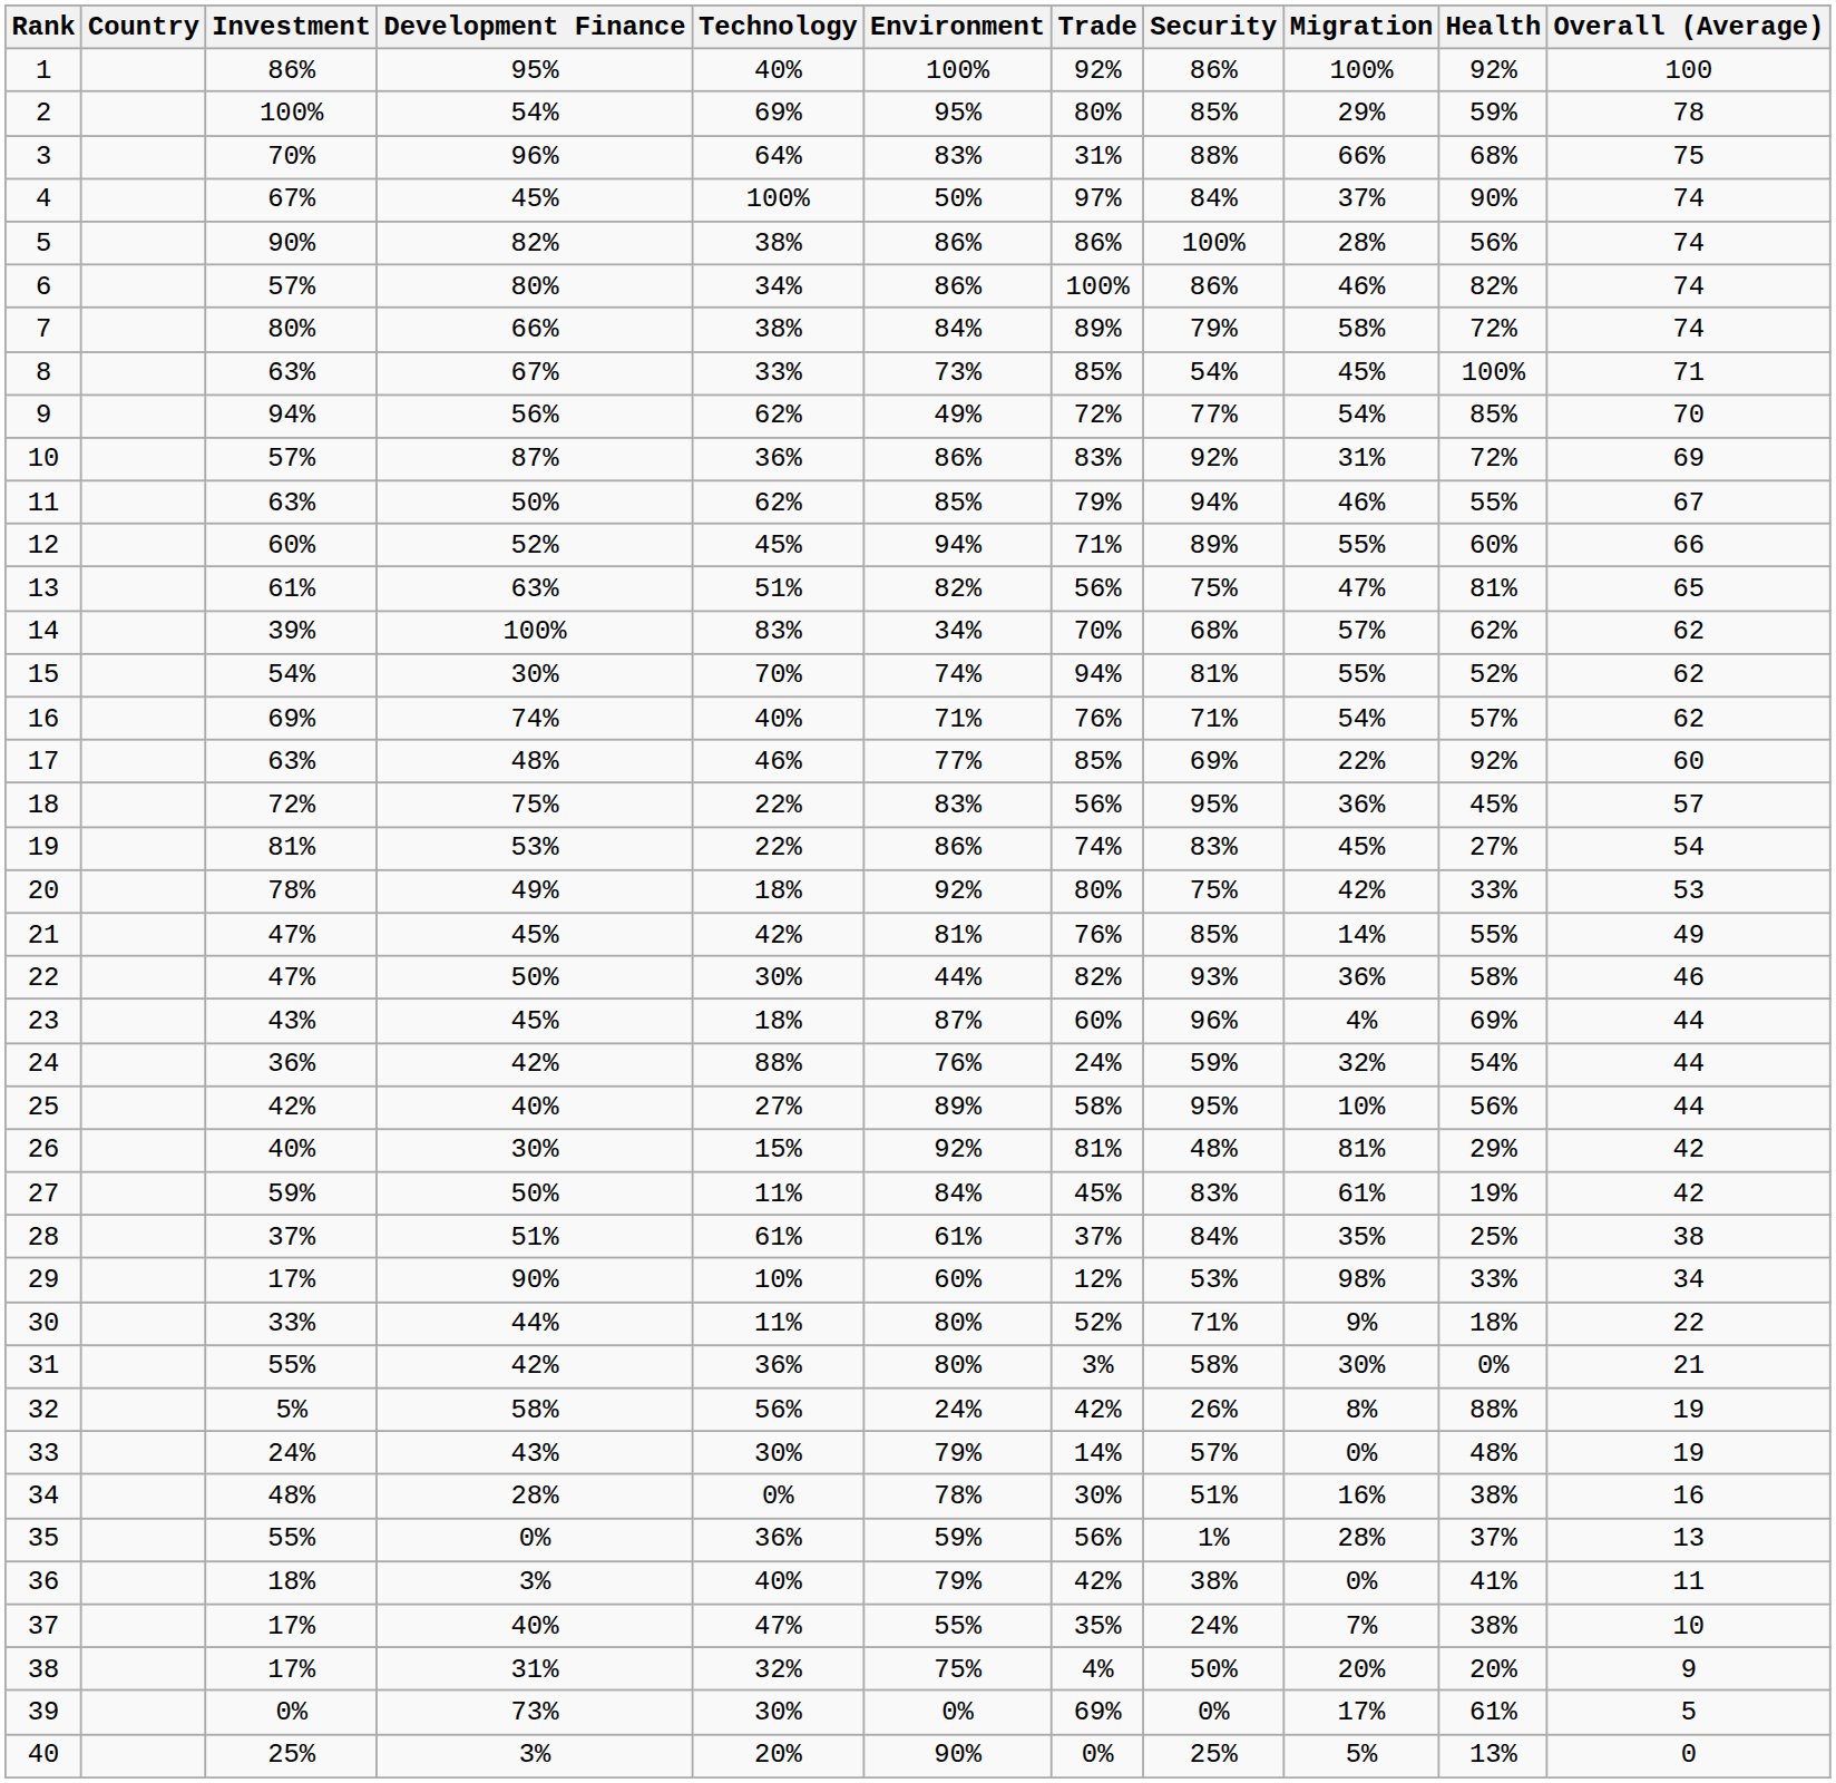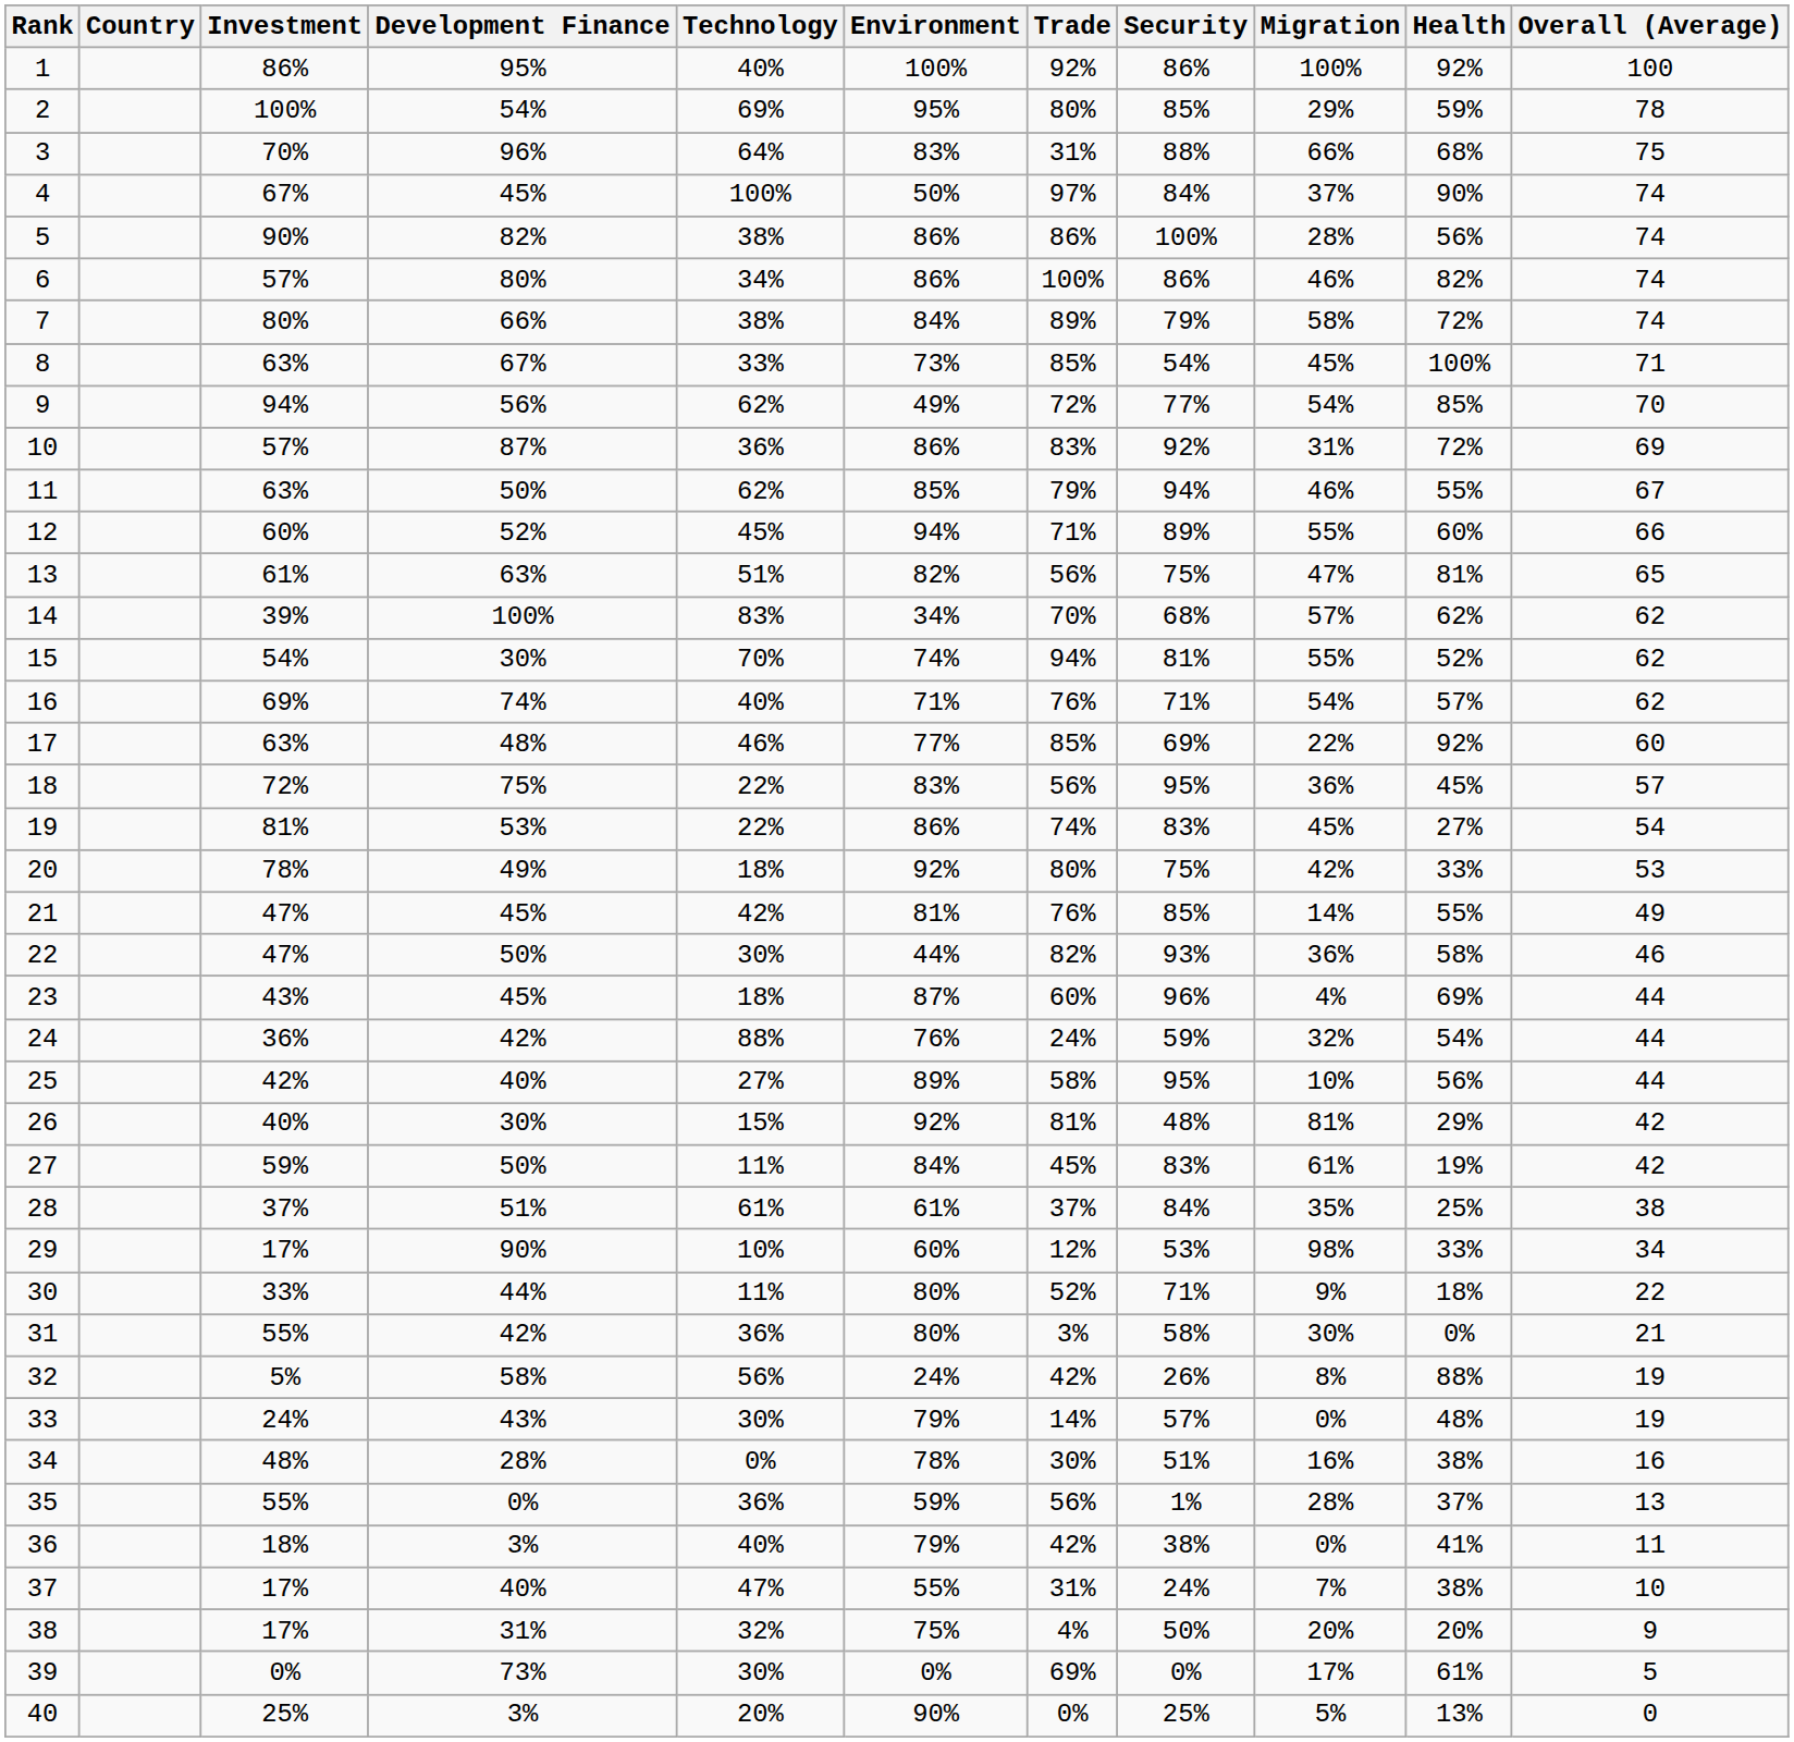 <table class="wikitable sortable" style="text-align:center">
 <tr>
 <th>Rank</th>
 <th>Country</th>
 <th>Investment</th>
 <th>Development Finance</th>
 <th>Technology</th>
 <th>Environment</th>
 <th>Trade</th>
 <th>Security</th>
 <th>Migration</th>
 <th>Health</th>
 <th>Overall (Average)</th>
 </tr>
 <tr>
 <td>1</td>
 <td style="text-align:left;"></td>
 <td>86%</td>
 <td>95%</td>
 <td>40%</td>
 <td>100%</td>
 <td>92%</td>
 <td>86%</td>
 <td>100%</td>
 <td>92%</td>
 <td>100</td>
 </tr>
 <tr>
 <td>2</td>
 <td style="text-align:left;"></td>
 <td>100%</td>
 <td>54%</td>
 <td>69%</td>
 <td>95%</td>
 <td>80%</td>
 <td>85%</td>
 <td>29%</td>
 <td>59%</td>
 <td>78</td>
 </tr>
 <tr>
 <td>3</td>
 <td style="text-align:left;"></td>
 <td>70%</td>
 <td>96%</td>
 <td>64%</td>
 <td>83%</td>
 <td>31%</td>
 <td>88%</td>
 <td>66%</td>
 <td>68%</td>
 <td>75</td>
 </tr>
 <tr>
 <td>4</td>
 <td style="text-align:left;"></td>
 <td>67%</td>
 <td>45%</td>
 <td>100%</td>
 <td>50%</td>
 <td>97%</td>
 <td>84%</td>
 <td>37%</td>
 <td>90%</td>
 <td>74</td>
 </tr>
 <tr>
 <td>5</td>
 <td style="text-align:left;"></td>
 <td>90%</td>
 <td>82%</td>
 <td>38%</td>
 <td>86%</td>
 <td>86%</td>
 <td>100%</td>
 <td>28%</td>
 <td>56%</td>
 <td>74</td>
 </tr>
 <tr>
 <td>6</td>
 <td style="text-align:left;"></td>
 <td>57%</td>
 <td>80%</td>
 <td>34%</td>
 <td>86%</td>
 <td>100%</td>
 <td>86%</td>
 <td>46%</td>
 <td>82%</td>
 <td>74</td>
 </tr>
 <tr>
 <td>7</td>
 <td style="text-align:left;"></td>
 <td>80%</td>
 <td>66%</td>
 <td>38%</td>
 <td>84%</td>
 <td>89%</td>
 <td>79%</td>
 <td>58%</td>
 <td>72%</td>
 <td>74</td>
 </tr>
 <tr>
 <td>8</td>
 <td style="text-align:left;"></td>
 <td>63%</td>
 <td>67%</td>
 <td>33%</td>
 <td>73%</td>
 <td>85%</td>
 <td>54%</td>
 <td>45%</td>
 <td>100%</td>
 <td>71</td>
 </tr>
 <tr>
 <td>9</td>
 <td style="text-align:left;"></td>
 <td>94%</td>
 <td>56%</td>
 <td>62%</td>
 <td>49%</td>
 <td>72%</td>
 <td>77%</td>
 <td>54%</td>
 <td>85%</td>
 <td>70</td>
 </tr>
 <tr>
 <td>10</td>
 <td style="text-align:left;"></td>
 <td>57%</td>
 <td>87%</td>
 <td>36%</td>
 <td>86%</td>
 <td>83%</td>
 <td>92%</td>
 <td>31%</td>
 <td>72%</td>
 <td>69</td>
 </tr>
 <tr>
 <td>11</td>
 <td style="text-align:left;"></td>
 <td>63%</td>
 <td>50%</td>
 <td>62%</td>
 <td>85%</td>
 <td>79%</td>
 <td>94%</td>
 <td>46%</td>
 <td>55%</td>
 <td>67</td>
 </tr>
 <tr>
 <td>12</td>
 <td style="text-align:left;"></td>
 <td>60%</td>
 <td>52%</td>
 <td>45%</td>
 <td>94%</td>
 <td>71%</td>
 <td>89%</td>
 <td>55%</td>
 <td>60%</td>
 <td>66</td>
 </tr>
 <tr>
 <td>13</td>
 <td style="text-align:left;"></td>
 <td>61%</td>
 <td>63%</td>
 <td>51%</td>
 <td>82%</td>
 <td>56%</td>
 <td>75%</td>
 <td>47%</td>
 <td>81%</td>
 <td>65</td>
 </tr>
 <tr>
 <td>14</td>
 <td style="text-align:left;"></td>
 <td>39%</td>
 <td>100%</td>
 <td>83%</td>
 <td>34%</td>
 <td>70%</td>
 <td>68%</td>
 <td>57%</td>
 <td>62%</td>
 <td>62</td>
 </tr>
 <tr>
 <td>15</td>
 <td style="text-align:left;"></td>
 <td>54%</td>
 <td>30%</td>
 <td>70%</td>
 <td>74%</td>
 <td>94%</td>
 <td>81%</td>
 <td>55%</td>
 <td>52%</td>
 <td>62</td>
 </tr>
 <tr>
 <td>16</td>
 <td style="text-align:left;"></td>
 <td>69%</td>
 <td>74%</td>
 <td>40%</td>
 <td>71%</td>
 <td>76%</td>
 <td>71%</td>
 <td>54%</td>
 <td>57%</td>
 <td>62</td>
 </tr>
 <tr>
 <td>17</td>
 <td style="text-align:left;"></td>
 <td>63%</td>
 <td>48%</td>
 <td>46%</td>
 <td>77%</td>
 <td>85%</td>
 <td>69%</td>
 <td>22%</td>
 <td>92%</td>
 <td>60</td>
 </tr>
 <tr>
 <td>18</td>
 <td style="text-align:left;"></td>
 <td>72%</td>
 <td>75%</td>
 <td>22%</td>
 <td>83%</td>
 <td>56%</td>
 <td>95%</td>
 <td>36%</td>
 <td>45%</td>
 <td>57</td>
 </tr>
 <tr>
 <td>19</td>
 <td style="text-align:left;"></td>
 <td>81%</td>
 <td>53%</td>
 <td>22%</td>
 <td>86%</td>
 <td>74%</td>
 <td>83%</td>
 <td>45%</td>
 <td>27%</td>
 <td>54</td>
 </tr>
 <tr>
 <td>20</td>
 <td style="text-align:left;"></td>
 <td>78%</td>
 <td>49%</td>
 <td>18%</td>
 <td>92%</td>
 <td>80%</td>
 <td>75%</td>
 <td>42%</td>
 <td>33%</td>
 <td>53</td>
 </tr>
 <tr>
 <td>21</td>
 <td style="text-align:left;"></td>
 <td>47%</td>
 <td>45%</td>
 <td>42%</td>
 <td>81%</td>
 <td>76%</td>
 <td>85%</td>
 <td>14%</td>
 <td>55%</td>
 <td>49</td>
 </tr>
 <tr>
 <td>22</td>
 <td style="text-align:left;"></td>
 <td>47%</td>
 <td>50%</td>
 <td>30%</td>
 <td>44%</td>
 <td>82%</td>
 <td>93%</td>
 <td>36%</td>
 <td>58%</td>
 <td>46</td>
 </tr>
 <tr>
 <td>23</td>
 <td style="text-align:left;"></td>
 <td>43%</td>
 <td>45%</td>
 <td>18%</td>
 <td>87%</td>
 <td>60%</td>
 <td>96%</td>
 <td>4%</td>
 <td>69%</td>
 <td>44</td>
 </tr>
 <tr>
 <td>24</td>
 <td style="text-align:left;"></td>
 <td>36%</td>
 <td>42%</td>
 <td>88%</td>
 <td>76%</td>
 <td>24%</td>
 <td>59%</td>
 <td>32%</td>
 <td>54%</td>
 <td>44</td>
 </tr>
 <tr>
 <td>25</td>
 <td style="text-align:left;"></td>
 <td>42%</td>
 <td>40%</td>
 <td>27%</td>
 <td>89%</td>
 <td>58%</td>
 <td>95%</td>
 <td>10%</td>
 <td>56%</td>
 <td>44</td>
 </tr>
 <tr>
 <td>26</td>
 <td style="text-align:left;"></td>
 <td>40%</td>
 <td>30%</td>
 <td>15%</td>
 <td>92%</td>
 <td>81%</td>
 <td>48%</td>
 <td>81%</td>
 <td>29%</td>
 <td>42</td>
 </tr>
 <tr>
 <td>27</td>
 <td style="text-align:left;"></td>
 <td>59%</td>
 <td>50%</td>
 <td>11%</td>
 <td>84%</td>
 <td>45%</td>
 <td>83%</td>
 <td>61%</td>
 <td>19%</td>
 <td>42</td>
 </tr>
 <tr>
 <td>28</td>
 <td style="text-align:left;"></td>
 <td>37%</td>
 <td>51%</td>
 <td>61%</td>
 <td>61%</td>
 <td>37%</td>
 <td>84%</td>
 <td>35%</td>
 <td>25%</td>
 <td>38</td>
 </tr>
 <tr>
 <td>29</td>
 <td style="text-align:left;"></td>
 <td>17%</td>
 <td>90%</td>
 <td>10%</td>
 <td>60%</td>
 <td>12%</td>
 <td>53%</td>
 <td>98%</td>
 <td>33%</td>
 <td>34</td>
 </tr>
 <tr>
 <td>30</td>
 <td style="text-align:left;"></td>
 <td>33%</td>
 <td>44%</td>
 <td>11%</td>
 <td>80%</td>
 <td>52%</td>
 <td>71%</td>
 <td>9%</td>
 <td>18%</td>
 <td>22</td>
 </tr>
 <tr>
 <td>31</td>
 <td style="text-align:left;"></td>
 <td>55%</td>
 <td>42%</td>
 <td>36%</td>
 <td>80%</td>
 <td>3%</td>
 <td>58%</td>
 <td>30%</td>
 <td>0%</td>
 <td>21</td>
 </tr>
 <tr>
 <td>32</td>
 <td style="text-align:left;"></td>
 <td>5%</td>
 <td>58%</td>
 <td>56%</td>
 <td>24%</td>
 <td>42%</td>
 <td>26%</td>
 <td>8%</td>
 <td>88%</td>
 <td>19</td>
 </tr>
 <tr>
 <td>33</td>
 <td style="text-align:left;"></td>
 <td>24%</td>
 <td>43%</td>
 <td>30%</td>
 <td>79%</td>
 <td>14%</td>
 <td>57%</td>
 <td>0%</td>
 <td>48%</td>
 <td>19</td>
 </tr>
 <tr>
 <td>34</td>
 <td style="text-align:left;"></td>
 <td>48%</td>
 <td>28%</td>
 <td>0%</td>
 <td>78%</td>
 <td>30%</td>
 <td>51%</td>
 <td>16%</td>
 <td>38%</td>
 <td>16</td>
 </tr>
 <tr>
 <td>35</td>
 <td style="text-align:left;"></td>
 <td>55%</td>
 <td>0%</td>
 <td>36%</td>
 <td>59%</td>
 <td>56%</td>
 <td>1%</td>
 <td>28%</td>
 <td>37%</td>
 <td>13</td>
 </tr>
 <tr>
 <td>36</td>
 <td style="text-align:left;"></td>
 <td>18%</td>
 <td>3%</td>
 <td>40%</td>
 <td>79%</td>
 <td>42%</td>
 <td>38%</td>
 <td>0%</td>
 <td>41%</td>
 <td>11</td>
 </tr>
 <tr>
 <td>37</td>
 <td style="text-align:left;"></td>
 <td>17%</td>
 <td>40%</td>
 <td>47%</td>
 <td>55%</td>
-<td>35%</td>
+<td>31%</td>
 <td>24%</td>
 <td>7%</td>
 <td>38%</td>
 <td>10</td>
 </tr>
 <tr>
 <td>38</td>
 <td style="text-align:left;"></td>
 <td>17%</td>
 <td>31%</td>
 <td>32%</td>
 <td>75%</td>
 <td>4%</td>
 <td>50%</td>
 <td>20%</td>
 <td>20%</td>
 <td>9</td>
 </tr>
 <tr>
 <td>39</td>
 <td style="text-align:left;"></td>
 <td>0%</td>
 <td>73%</td>
 <td>30%</td>
 <td>0%</td>
 <td>69%</td>
 <td>0%</td>
 <td>17%</td>
 <td>61%</td>
 <td>5</td>
 </tr>
 <tr>
 <td>40</td>
 <td style="text-align:left;"></td>
 <td>25%</td>
 <td>3%</td>
 <td>20%</td>
 <td>90%</td>
 <td>0%</td>
 <td>25%</td>
 <td>5%</td>
 <td>13%</td>
 <td>0</td>
 </tr>
 </table>
